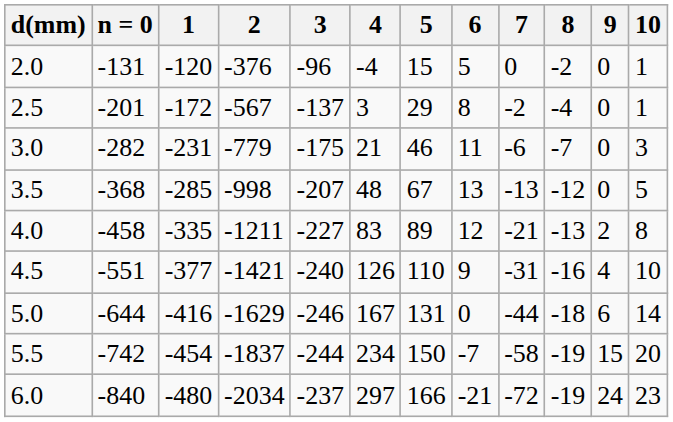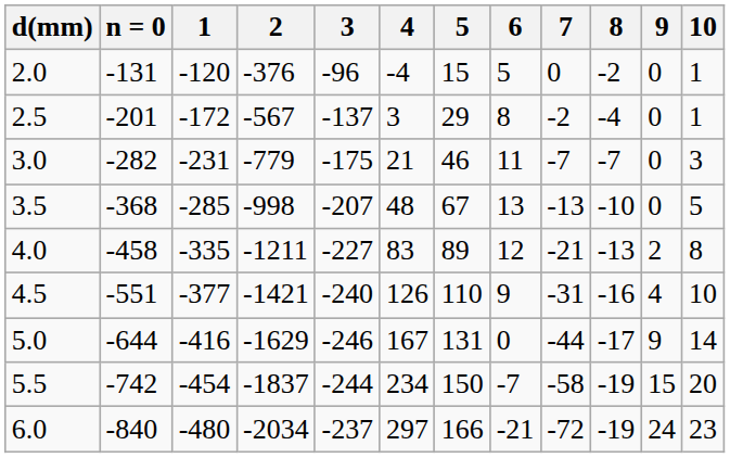 <table class="wikitable">
 <tr>
 <th>d(mm)</th>
 <th>n = 0</th>
 <th>1</th>
 <th>2</th>
 <th>3</th>
 <th>4</th>
 <th>5</th>
 <th>6</th>
 <th>7</th>
 <th>8</th>
 <th>9</th>
 <th>10</th>
 </tr>
 <tr>
 <td>2.0</td>
 <td>-131</td>
 <td>-120</td>
 <td>-376</td>
 <td>-96</td>
 <td>-4</td>
 <td>15</td>
 <td>5</td>
 <td>0</td>
 <td>-2</td>
 <td>0</td>
 <td>1</td>
 </tr>
 <tr>
 <td>2.5</td>
 <td>-201</td>
 <td>-172</td>
 <td>-567</td>
 <td>-137</td>
 <td>3</td>
 <td>29</td>
 <td>8</td>
 <td>-2</td>
 <td>-4</td>
 <td>0</td>
 <td>1</td>
 </tr>
 <tr>
 <td>3.0</td>
 <td>-282</td>
 <td>-231</td>
 <td>-779</td>
 <td>-175</td>
 <td>21</td>
 <td>46</td>
 <td>11</td>
-<td>-6</td>
+<td>-7</td>
 <td>-7</td>
 <td>0</td>
 <td>3</td>
 </tr>
 <tr>
 <td>3.5</td>
 <td>-368</td>
 <td>-285</td>
 <td>-998</td>
 <td>-207</td>
 <td>48</td>
 <td>67</td>
 <td>13</td>
 <td>-13</td>
-<td>-12</td>
+<td>-10</td>
 <td>0</td>
 <td>5</td>
 </tr>
 <tr>
 <td>4.0</td>
 <td>-458</td>
 <td>-335</td>
 <td>-1211</td>
 <td>-227</td>
 <td>83</td>
 <td>89</td>
 <td>12</td>
 <td>-21</td>
 <td>-13</td>
 <td>2</td>
 <td>8</td>
 </tr>
 <tr>
 <td>4.5</td>
 <td>-551</td>
 <td>-377</td>
 <td>-1421</td>
 <td>-240</td>
 <td>126</td>
 <td>110</td>
 <td>9</td>
 <td>-31</td>
 <td>-16</td>
 <td>4</td>
 <td>10</td>
 </tr>
 <tr>
 <td>5.0</td>
 <td>-644</td>
 <td>-416</td>
 <td>-1629</td>
 <td>-246</td>
 <td>167</td>
 <td>131</td>
 <td>0</td>
 <td>-44</td>
-<td>-18</td>
-<td>6</td>
+<td>-17</td>
+<td>9</td>
 <td>14</td>
 </tr>
 <tr>
 <td>5.5</td>
 <td>-742</td>
 <td>-454</td>
 <td>-1837</td>
 <td>-244</td>
 <td>234</td>
 <td>150</td>
 <td>-7</td>
 <td>-58</td>
 <td>-19</td>
 <td>15</td>
 <td>20</td>
 </tr>
 <tr>
 <td>6.0</td>
 <td>-840</td>
 <td>-480</td>
 <td>-2034</td>
 <td>-237</td>
 <td>297</td>
 <td>166</td>
 <td>-21</td>
 <td>-72</td>
 <td>-19</td>
 <td>24</td>
 <td>23</td>
 </tr>
 </table>
